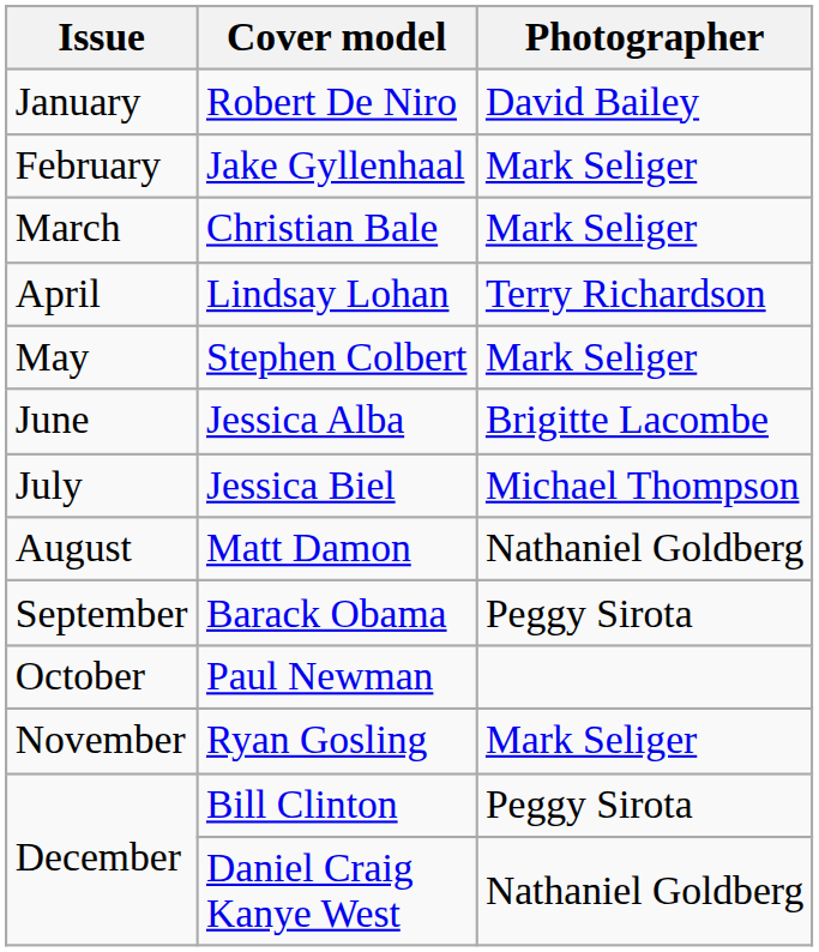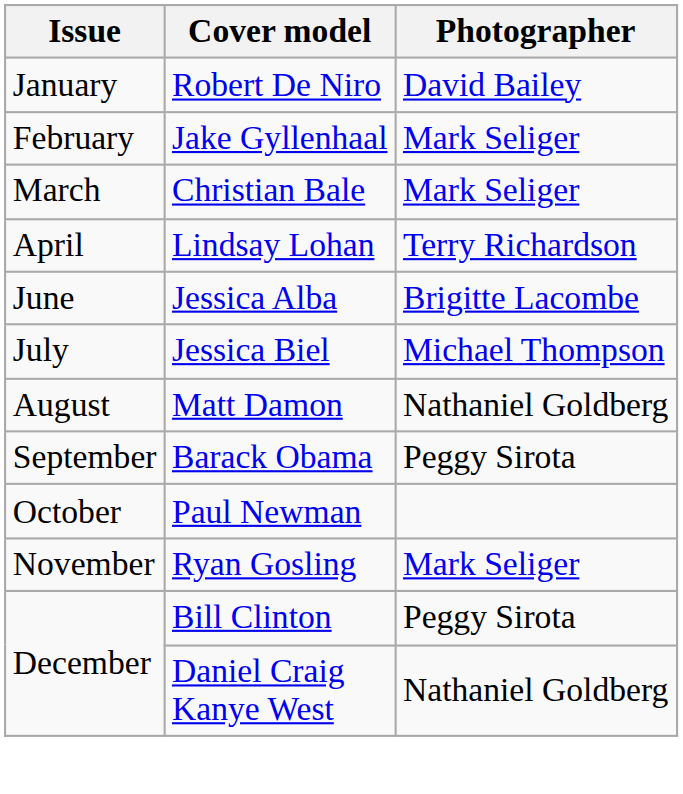 <table class="sortable wikitable">
 <tr>
 <th>Issue</th>
 <th>Cover model</th>
 <th>Photographer</th>
 </tr>
 <tr>
 <td>January</td>
 <td><a href='#'>Robert De Niro</a></td>
 <td><a href='#'>David Bailey</a></td>
 </tr>
 <tr>
 <td>February</td>
 <td><a href='#'>Jake Gyllenhaal</a></td>
 <td><a href='#'>Mark Seliger</a></td>
 </tr>
 <tr>
 <td>March</td>
 <td><a href='#'>Christian Bale</a></td>
 <td><a href='#'>Mark Seliger</a></td>
 </tr>
 <tr>
 <td>April</td>
 <td><a href='#'>Lindsay Lohan</a></td>
 <td><a href='#'>Terry Richardson</a></td>
-</tr>
-<tr>
-<td>May</td>
-<td><a href='#'>Stephen Colbert</a></td>
-<td><a href='#'>Mark Seliger</a></td>
 </tr>
 <tr>
 <td>June</td>
 <td><a href='#'>Jessica Alba</a></td>
 <td><a href='#'>Brigitte Lacombe</a></td>
 </tr>
 <tr>
 <td>July</td>
 <td><a href='#'>Jessica Biel</a></td>
 <td><a href='#'>Michael Thompson</a></td>
 </tr>
 <tr>
 <td>August</td>
 <td><a href='#'>Matt Damon</a></td>
 <td>Nathaniel Goldberg</td>
 </tr>
 <tr>
 <td>September</td>
 <td><a href='#'>Barack Obama</a></td>
 <td>Peggy Sirota</td>
 </tr>
 <tr>
 <td>October</td>
 <td><a href='#'>Paul Newman</a></td>
 <td></td>
 </tr>
 <tr>
 <td>November</td>
 <td><a href='#'>Ryan Gosling</a></td>
 <td><a href='#'>Mark Seliger</a></td>
 </tr>
 <tr>
 <td rowspan=2>December</td>
 <td><a href='#'>Bill Clinton</a></td>
 <td>Peggy Sirota</td>
 </tr>
 <tr>
 <td><a href='#'>Daniel Craig</a><br><a href='#'>Kanye West</a></td>
 <td>Nathaniel Goldberg</td>
 </tr>
 </table>
